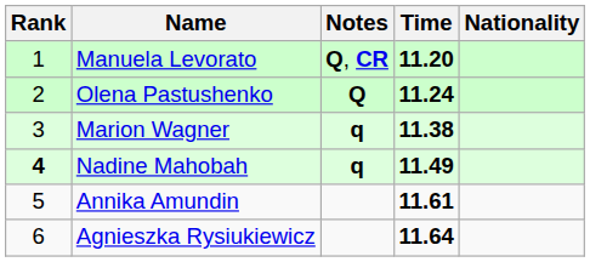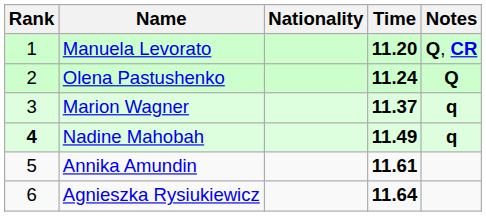 <table class="wikitable sortable" style="text-align:center">
 <tr>
 <th>Rank</th>
 <th>Name</th>
+<th>Nationality</th>
+<th>Time</th>
 <th>Notes</th>
-<th>Time</th>
-<th>Nationality</th>
 </tr>
 <tr bgcolor=ccffcc>
 <td>1</td>
 <td align=left><a href='#'>Manuela Levorato</a></td>
+<td align=left></td>
+<td><strong>11.20</strong></td>
 <td><strong>Q</strong>, <strong><a href='#'>CR</a></strong></td>
-<td><strong>11.20</strong></td>
-<td align=left></td>
 </tr>
 <tr bgcolor=ccffcc>
 <td>2</td>
 <td align=left><a href='#'>Olena Pastushenko</a></td>
+<td align=left></td>
+<td><strong>11.24</strong></td>
 <td><strong>Q</strong></td>
-<td><strong>11.24</strong></td>
-<td align=left></td>
 </tr>
 <tr bgcolor=ddffdd>
 <td>3</td>
 <td align=left><a href='#'>Marion Wagner</a></td>
+<td align=left></td>
+<td><strong>11.37</strong></td>
 <td><strong>q</strong></td>
-<td><strong>11.38</strong></td>
-<td align=left></td>
 </tr>
 <tr bgcolor=ddffdd>
 <td><strong>4</strong></td>
 <td align=left><a href='#'>Nadine Mahobah</a></td>
+<td align=left></td>
+<td><strong>11.49</strong></td>
 <td><strong>q</strong></td>
-<td><strong>11.49</strong></td>
-<td align=left></td>
 </tr>
 <tr>
 <td>5</td>
 <td align=left><a href='#'>Annika Amundin</a></td>
+<td align=left></td>
+<td><strong>11.61</strong></td>
 <td></td>
-<td><strong>11.61</strong></td>
-<td align=left></td>
 </tr>
 <tr>
 <td>6</td>
 <td align=left><a href='#'>Agnieszka Rysiukiewicz</a></td>
+<td align=left></td>
+<td><strong>11.64</strong></td>
 <td></td>
-<td><strong>11.64</strong></td>
-<td align=left></td>
 </tr>
 </table>
